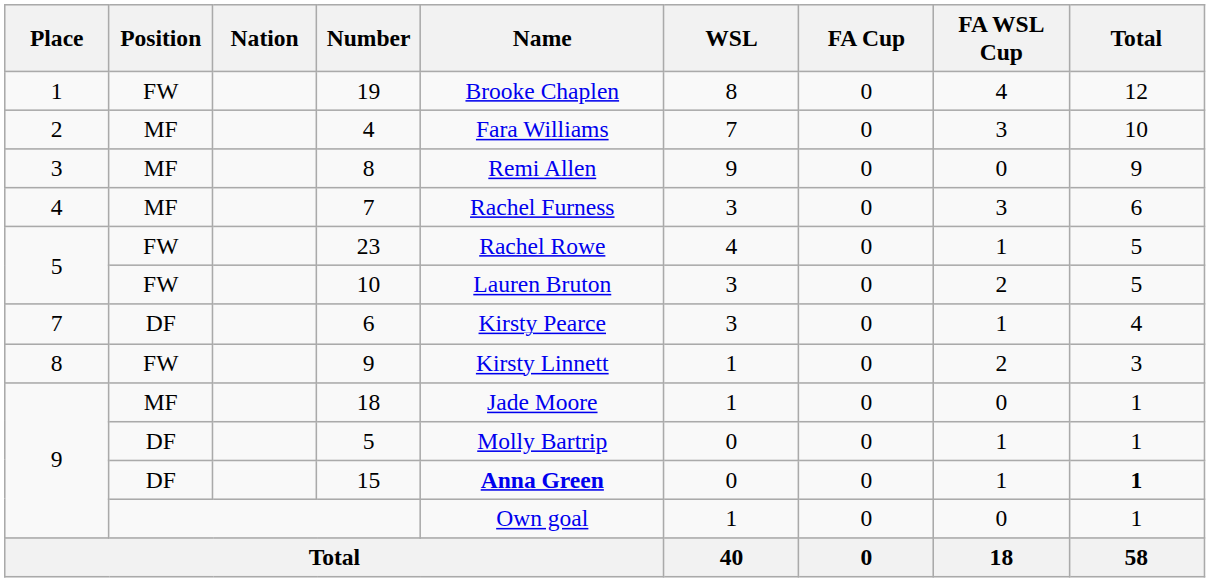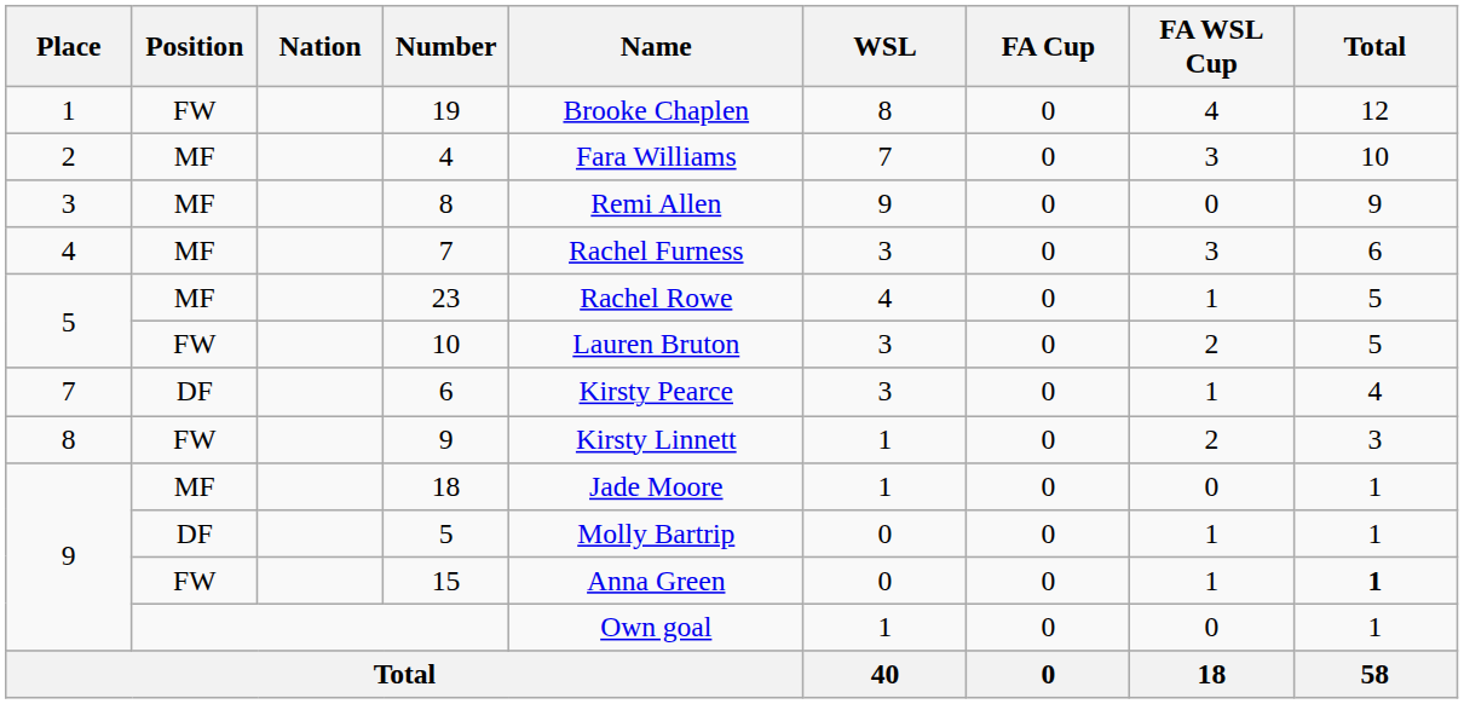 <table class="wikitable" style="font-size: 95%; text-align: center;">
 <tr>
 <th width=60>Place</th>
 <th width=60>Position</th>
 <th width=60>Nation</th>
 <th width=60>Number</th>
 <th width=150>Name</th>
 <th width=80>WSL</th>
 <th width=80>FA Cup</th>
 <th width=80>FA WSL Cup</th>
 <th width=80>Total</th>
 </tr>
 <tr>
 <td>1</td>
 <td>FW</td>
 <td></td>
 <td>19</td>
 <td><a href='#'>Brooke Chaplen</a></td>
 <td>8</td>
 <td>0</td>
 <td>4</td>
 <td>12</td>
 </tr>
 <tr>
 <td>2</td>
 <td>MF</td>
 <td></td>
 <td>4</td>
 <td><a href='#'>Fara Williams</a></td>
 <td>7</td>
 <td>0</td>
 <td>3</td>
 <td>10</td>
 </tr>
 <tr>
 <td>3</td>
 <td>MF</td>
 <td></td>
 <td>8</td>
 <td><a href='#'>Remi Allen</a></td>
 <td>9</td>
 <td>0</td>
 <td>0</td>
 <td>9</td>
 </tr>
 <tr>
 <td>4</td>
 <td>MF</td>
 <td></td>
 <td>7</td>
 <td><a href='#'>Rachel Furness</a></td>
 <td>3</td>
 <td>0</td>
 <td>3</td>
 <td>6</td>
 </tr>
 <tr>
 <td rowspan="2">5</td>
-<td>FW</td>
+<td>MF</td>
 <td></td>
 <td>23</td>
 <td><a href='#'>Rachel Rowe</a></td>
 <td>4</td>
 <td>0</td>
 <td>1</td>
 <td>5</td>
 </tr>
 <tr>
 <td>FW</td>
 <td></td>
 <td>10</td>
 <td><a href='#'>Lauren Bruton</a></td>
 <td>3</td>
 <td>0</td>
 <td>2</td>
 <td>5</td>
 </tr>
 <tr>
 <td>7</td>
 <td>DF</td>
 <td></td>
 <td>6</td>
 <td><a href='#'>Kirsty Pearce</a></td>
 <td>3</td>
 <td>0</td>
 <td>1</td>
 <td>4</td>
 </tr>
 <tr>
 <td>8</td>
 <td>FW</td>
 <td></td>
 <td>9</td>
 <td><a href='#'>Kirsty Linnett</a></td>
 <td>1</td>
 <td>0</td>
 <td>2</td>
 <td>3</td>
 </tr>
 <tr>
 <td rowspan="4">9</td>
 <td>MF</td>
 <td></td>
 <td>18</td>
 <td><a href='#'>Jade Moore</a></td>
 <td>1</td>
 <td>0</td>
 <td>0</td>
 <td>1</td>
 </tr>
 <tr>
 <td>DF</td>
 <td></td>
 <td>5</td>
 <td><a href='#'>Molly Bartrip</a></td>
 <td>0</td>
 <td>0</td>
 <td>1</td>
 <td>1</td>
 </tr>
 <tr>
-<td>DF</td>
+<td>FW</td>
 <td></td>
 <td>15</td>
-<td><strong><a href='#'>Anna Green</a></strong></td>
+<td><a href='#'>Anna Green</a></td>
 <td>0</td>
 <td>0</td>
 <td>1</td>
 <td><strong>1</strong></td>
 </tr>
 <tr>
 <td colspan="3"></td>
 <td><a href='#'>Own goal</a></td>
 <td>1</td>
 <td>0</td>
 <td>0</td>
 <td>1</td>
 </tr>
 <tr>
 <th colspan=5>Total</th>
 <th>40</th>
 <th>0</th>
 <th>18</th>
 <th>58</th>
 </tr>
 </table>
